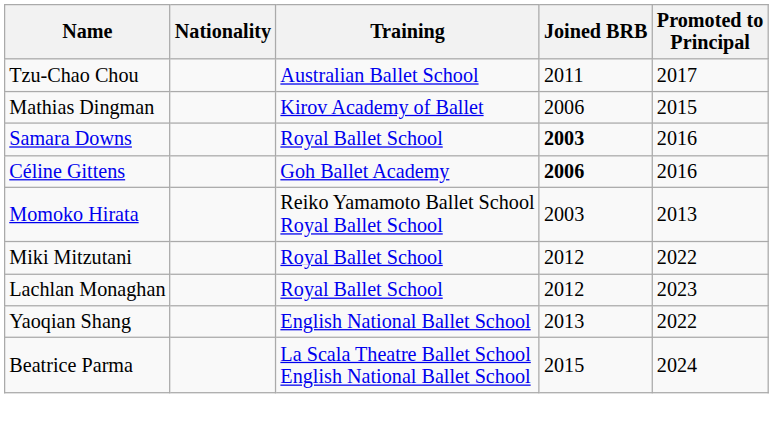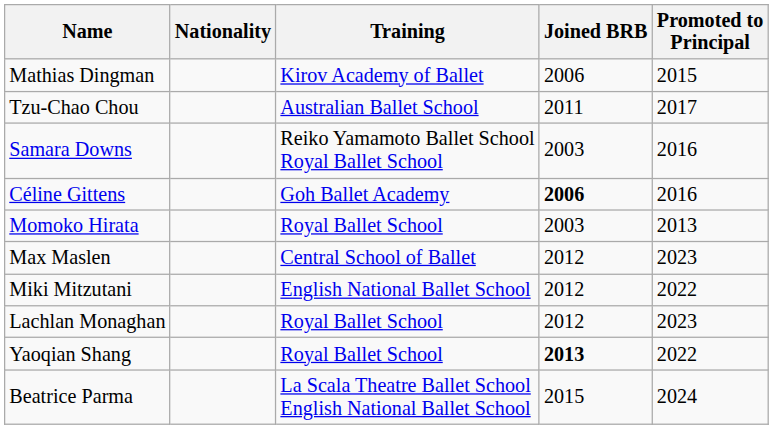 <table class="wikitable">
 <tr>
 <th>Name</th>
 <th>Nationality</th>
 <th>Training</th>
 <th>Joined BRB</th>
 <th>Promoted to <br> Principal</th>
 </tr>
 <tr>
+<td>Mathias Dingman</td>
+<td></td>
+<td><a href='#'>Kirov Academy of Ballet</a></td>
+<td>2006</td>
+<td>2015</td>
+</tr>
+<tr>
 <td>Tzu-Chao Chou</td>
 <td></td>
 <td><a href='#'>Australian Ballet School</a></td>
 <td>2011</td>
 <td>2017</td>
 </tr>
 <tr>
-<td>Mathias Dingman</td>
-<td></td>
-<td><a href='#'>Kirov Academy of Ballet</a></td>
-<td>2006</td>
-<td>2015</td>
-</tr>
-<tr>
 <td><a href='#'>Samara Downs</a></td>
 <td></td>
-<td><a href='#'>Royal Ballet School</a></td>
-<td><strong>2003</strong></td>
+<td>Reiko Yamamoto Ballet School<br><a href='#'>Royal Ballet School</a></td>
+<td>2003</td>
 <td>2016</td>
 </tr>
 <tr>
 <td><a href='#'>Céline Gittens</a></td>
 <td></td>
 <td><a href='#'>Goh Ballet Academy</a></td>
 <td><strong>2006</strong></td>
 <td>2016</td>
 </tr>
 <tr>
 <td><a href='#'>Momoko Hirata</a></td>
 <td></td>
-<td>Reiko Yamamoto Ballet School<br><a href='#'>Royal Ballet School</a></td>
+<td><a href='#'>Royal Ballet School</a></td>
 <td>2003</td>
 <td>2013</td>
 </tr>
 <tr>
+<td>Max Maslen</td>
+<td></td>
+<td><a href='#'>Central School of Ballet</a></td>
+<td>2012</td>
+<td>2023</td>
+</tr>
+<tr>
 <td>Miki Mitzutani</td>
 <td></td>
-<td><a href='#'>Royal Ballet School</a></td>
+<td><a href='#'>English National Ballet School</a></td>
 <td>2012</td>
 <td>2022</td>
 </tr>
 <tr>
 <td>Lachlan Monaghan</td>
 <td></td>
 <td><a href='#'>Royal Ballet School</a></td>
 <td>2012</td>
 <td>2023</td>
 </tr>
 <tr>
 <td>Yaoqian Shang</td>
 <td></td>
-<td><a href='#'>English National Ballet School</a></td>
-<td>2013</td>
+<td><a href='#'>Royal Ballet School</a></td>
+<td><strong>2013</strong></td>
 <td>2022</td>
 </tr>
 <tr>
 <td>Beatrice Parma</td>
 <td></td>
 <td><a href='#'>La Scala Theatre Ballet School</a><br><a href='#'>English National Ballet School</a></td>
 <td>2015</td>
 <td>2024</td>
 </tr>
 </table>
